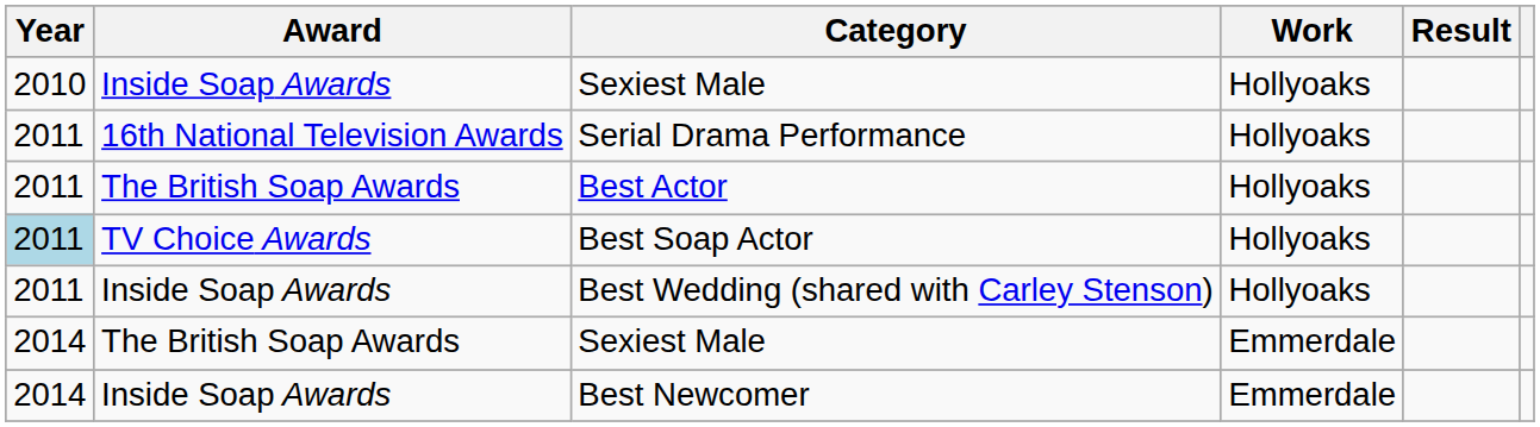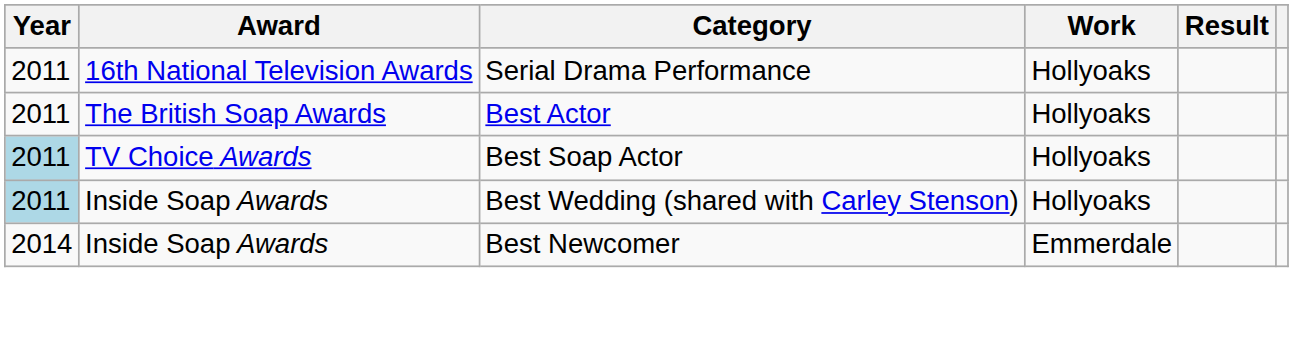 <table class="wikitable sortable">
 <tr>
 <th>Year</th>
 <th>Award</th>
 <th>Category</th>
 <th>Work</th>
 <th>Result</th>
 <th scope=col class=unsortable></th>
-</tr>
-<tr>
-<td>2010</td>
-<td><em><a href='#'></em>Inside Soap<em> Awards</a></td>
-<td>Sexiest Male</td>
-<td></em>Hollyoaks<em></td>
-<td></td>
-<td align="center"></td>
 </tr>
 <tr>
 <td>2011</td>
 <td><a href='#'>16th National Television Awards</a></td>
 <td>Serial Drama Performance</td>
 <td></em>Hollyoaks<em></td>
 <td></td>
 <td align="center"></td>
 </tr>
 <tr>
 <td>2011</td>
 <td><a href='#'>The British Soap Awards</a></td>
 <td><a href='#'>Best Actor</a></td>
 <td></em>Hollyoaks<em></td>
 <td></td>
 <td align="center"></td>
 </tr>
 <tr>
 <td style="background: lightblue;">2011</td>
 <td><a href='#'></em>TV Choice<em> Awards</a></td>
 <td>Best Soap Actor</td>
 <td></em>Hollyoaks<em></td>
 <td></td>
 <td align="center"></td>
 </tr>
 <tr>
-<td>2011</td>
+<td style="background: lightblue;">2011</td>
 <td></em>Inside Soap<em> Awards</td>
 <td>Best Wedding (shared with <a href='#'>Carley Stenson</a>)</td>
 <td></em>Hollyoaks<em></td>
-<td></td>
-<td align="center"></td>
-</tr>
-<tr>
-<td>2014</td>
-<td>The British Soap Awards</td>
-<td>Sexiest Male</td>
-<td></em>Emmerdale<em></td>
 <td></td>
 <td align="center"></td>
 </tr>
 <tr>
 <td>2014</td>
 <td></em>Inside Soap<em> Awards</td>
 <td>Best Newcomer</td>
 <td></em>Emmerdale<em></td>
 <td></td>
 <td align="center"></td>
 </tr>
 </table>
